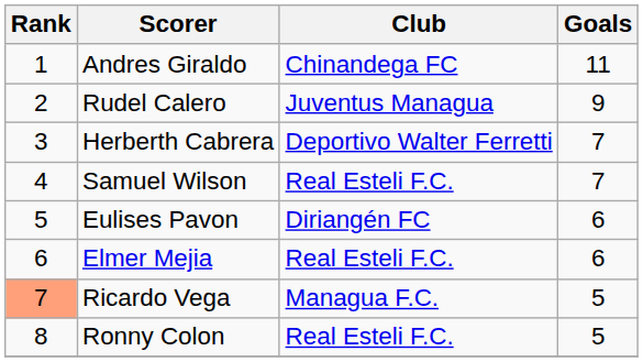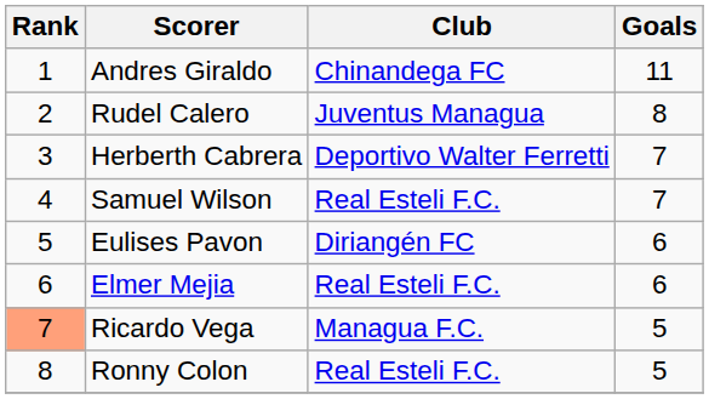 <table class="wikitable" style="text-align:center">
 <tr>
 <th>Rank</th>
 <th>Scorer</th>
 <th>Club</th>
 <th>Goals</th>
 </tr>
 <tr>
 <td>1</td>
 <td align="left"> Andres Giraldo</td>
 <td align="left"><a href='#'>Chinandega FC</a></td>
 <td>11</td>
 </tr>
 <tr>
 <td>2</td>
 <td align="left"> Rudel Calero</td>
 <td align="left"><a href='#'>Juventus Managua</a></td>
-<td>9</td>
+<td>8</td>
 </tr>
 <tr>
 <td>3</td>
 <td align="left"> Herberth Cabrera</td>
 <td align="left"><a href='#'>Deportivo Walter Ferretti</a></td>
 <td>7</td>
 </tr>
 <tr>
 <td>4</td>
 <td align="left"> Samuel Wilson</td>
 <td align="left"><a href='#'>Real Esteli F.C.</a></td>
 <td>7</td>
 </tr>
 <tr>
 <td>5</td>
 <td align="left"> Eulises Pavon</td>
 <td align="left"><a href='#'>Diriangén FC</a></td>
 <td>6</td>
 </tr>
 <tr>
 <td>6</td>
 <td align="left"> <a href='#'>Elmer Mejia</a></td>
 <td align="left"><a href='#'>Real Esteli F.C.</a></td>
 <td>6</td>
 </tr>
 <tr>
 <td style="background: lightsalmon;">7</td>
 <td align="left"> Ricardo Vega</td>
 <td align="left"><a href='#'>Managua F.C.</a></td>
 <td>5</td>
 </tr>
 <tr>
 <td>8</td>
 <td align="left"> Ronny Colon</td>
 <td align="left"><a href='#'>Real Esteli F.C.</a></td>
 <td>5</td>
 </tr>
 <tr>
 </tr>
 </table>
